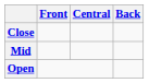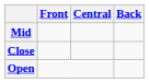 <table class="wikitable" style="text-align:center">
 <tr>
 <th></th>
 <th><a href='#'>Front</a></th>
 <th><a href='#'>Central</a></th>
 <th><a href='#'>Back</a></th>
 </tr>
 <tr>
-<th><a href='#'>Close</a></th>
-<td align="center"></td>
+<th><a href='#'>Mid</a></th>
+<td></td>
 <td></td>
 <td></td>
 </tr>
 <tr>
-<th><a href='#'>Mid</a></th>
-<td></td>
+<th><a href='#'>Close</a></th>
+<td align="center"></td>
 <td></td>
 <td></td>
 </tr>
 <tr>
 <th><a href='#'>Open</a></th>
 <td colspan="2"></td>
 <td></td>
 </tr>
 </table>
